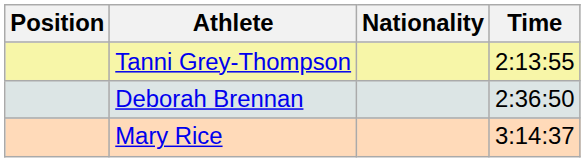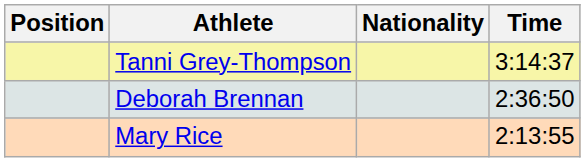 <table class="wikitable sortable">
 <tr>
 <th>Position</th>
 <th>Athlete</th>
 <th>Nationality</th>
 <th>Time</th>
 </tr>
 <tr bgcolor="#F7F6A8">
 <td align=center></td>
 <td><a href='#'>Tanni Grey-Thompson</a></td>
 <td></td>
-<td>2:13:55</td>
+<td>3:14:37</td>
 </tr>
 <tr bgcolor="#DCE5E5">
 <td align=center></td>
 <td><a href='#'>Deborah Brennan</a></td>
 <td></td>
 <td>2:36:50</td>
 </tr>
 <tr bgcolor="#FFDAB9">
 <td align=center></td>
 <td><a href='#'>Mary Rice</a></td>
 <td></td>
-<td>3:14:37</td>
+<td>2:13:55</td>
 </tr>
 </table>
